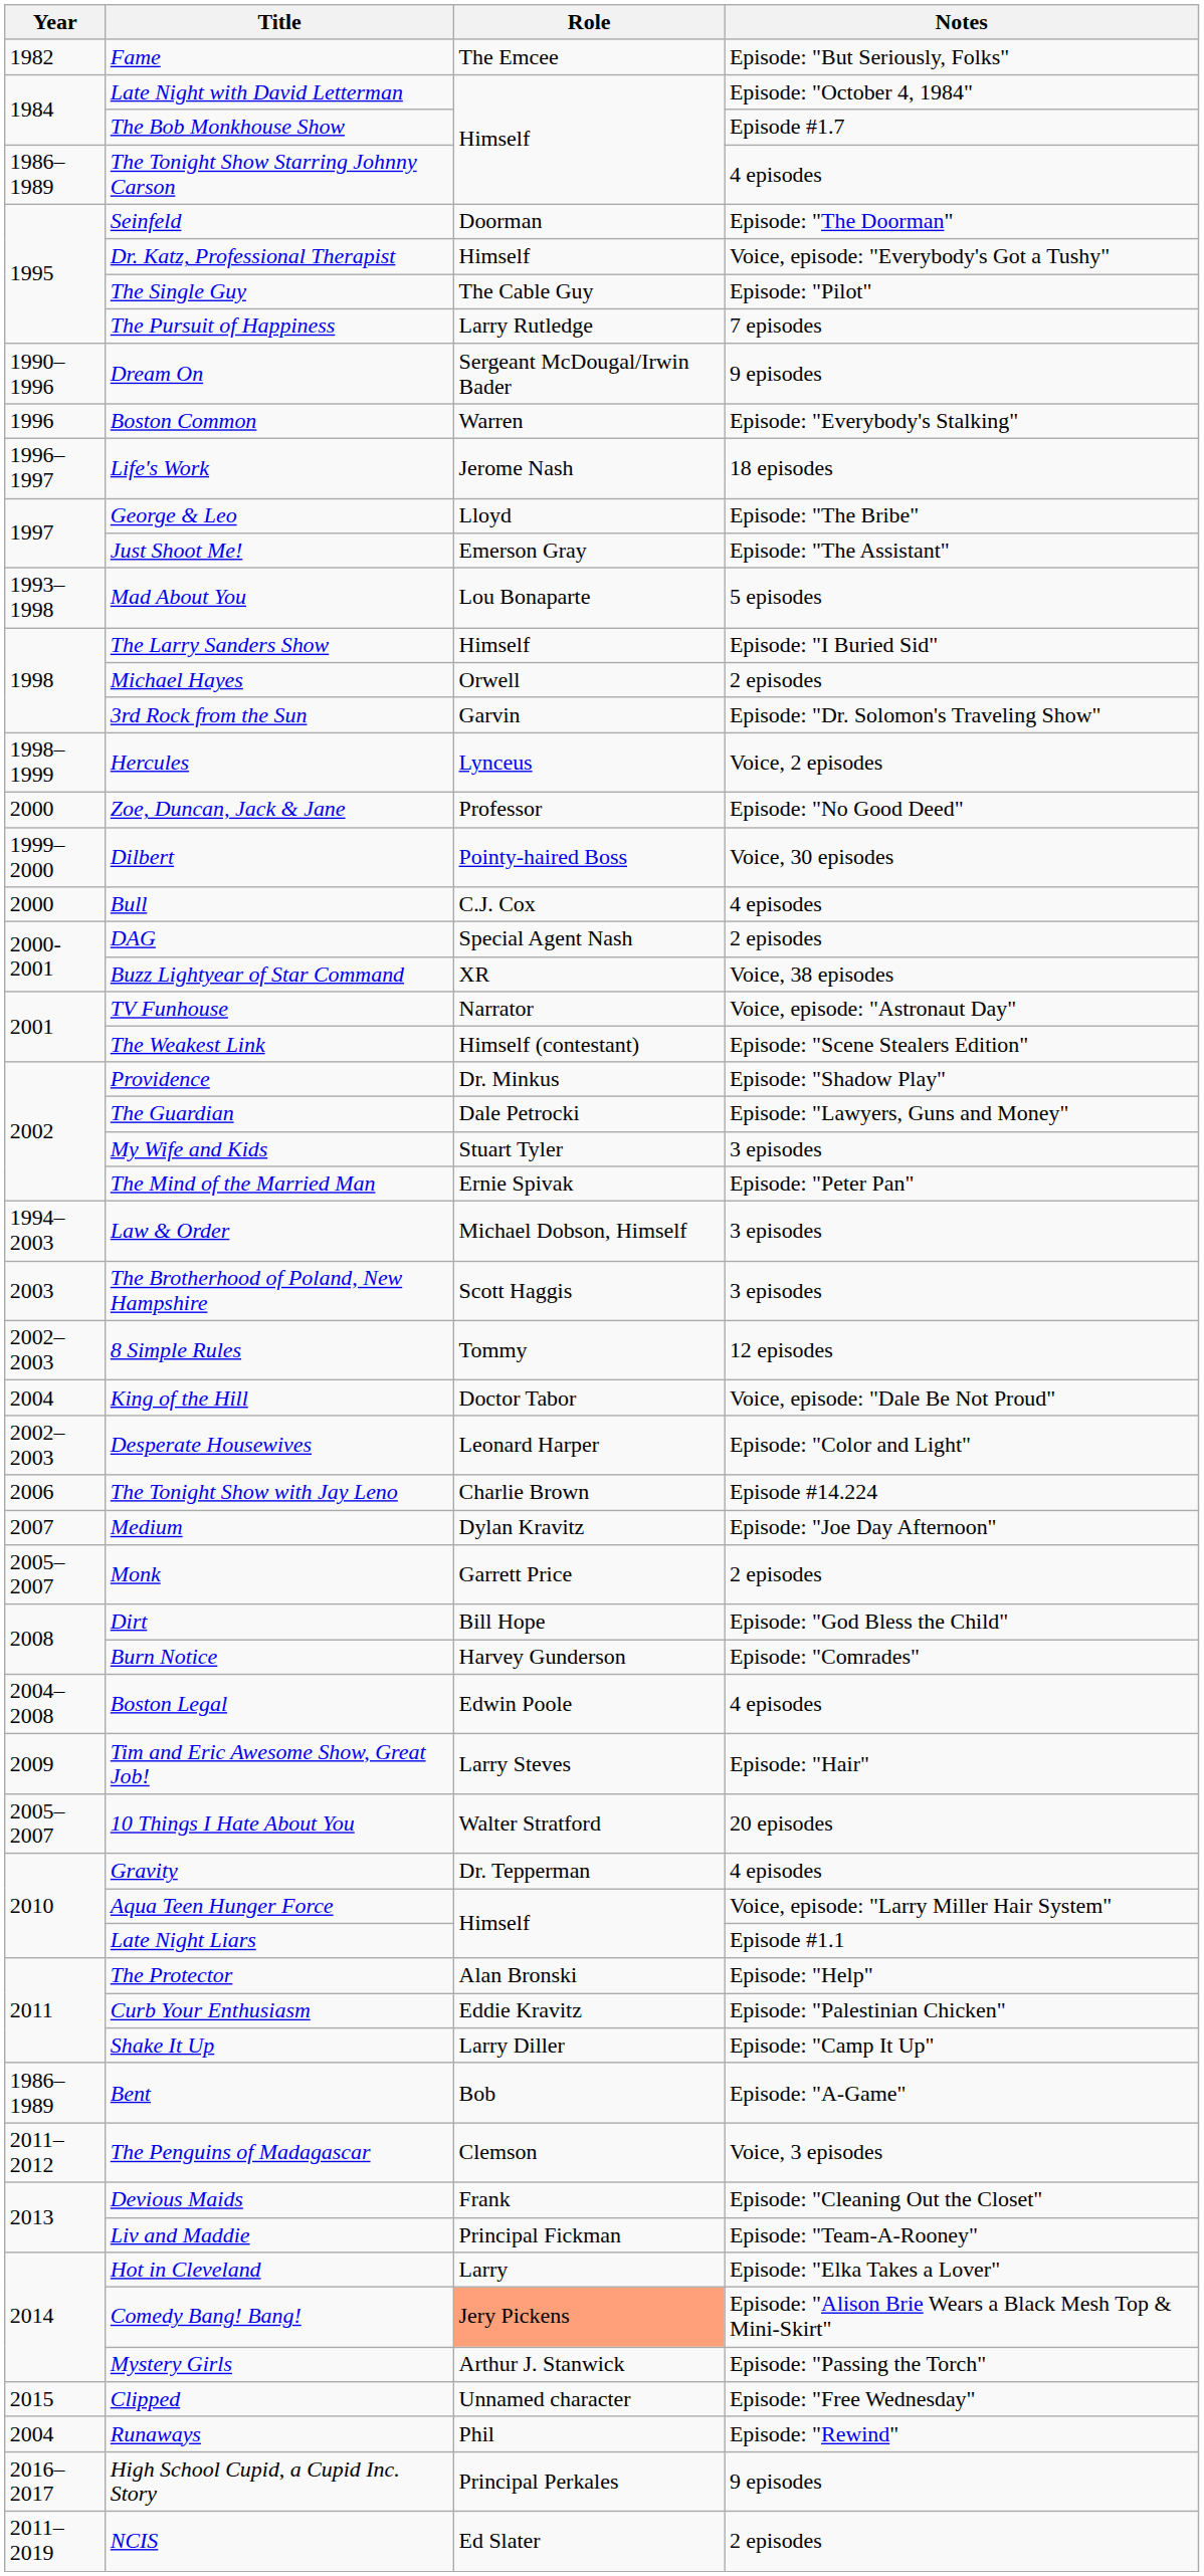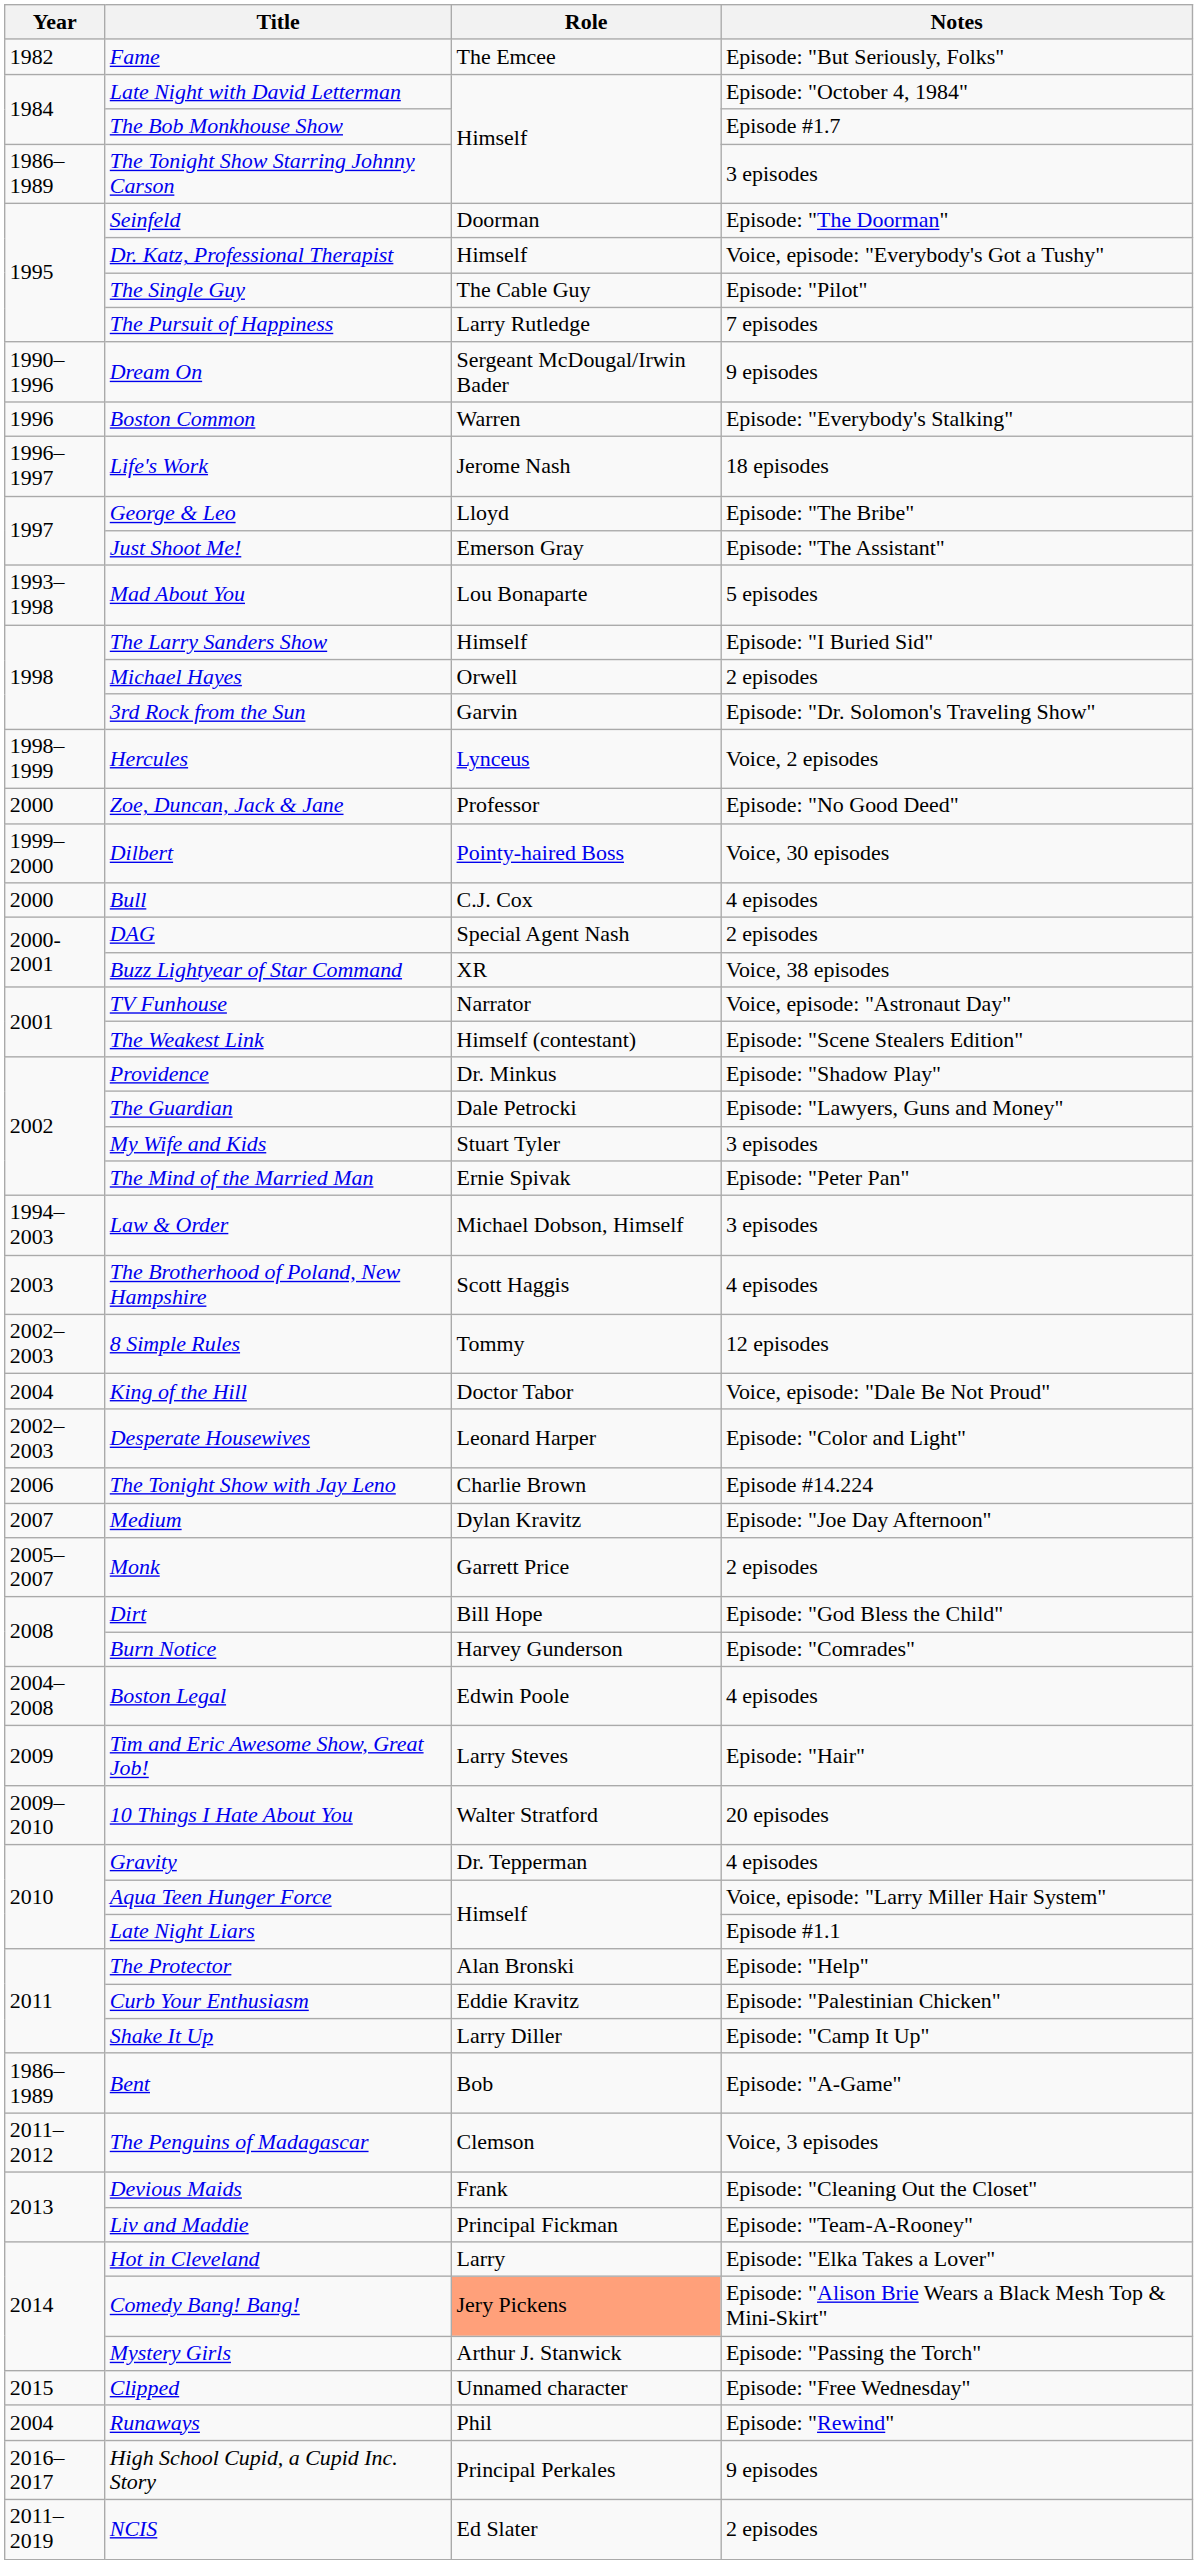 <table class="wikitable sortable">
 <tr>
 <th>Year</th>
 <th>Title</th>
 <th>Role</th>
 <th>Notes</th>
 </tr>
 <tr>
 <td>1982</td>
 <td><em><a href='#'>Fame</a></em></td>
 <td>The Emcee</td>
 <td>Episode: "But Seriously, Folks"</td>
 </tr>
 <tr>
 <td rowspan="2">1984</td>
 <td><em><a href='#'>Late Night with David Letterman</a></em></td>
 <td rowspan="3">Himself</td>
 <td>Episode: "October 4, 1984"</td>
 </tr>
 <tr>
 <td><em><a href='#'>The Bob Monkhouse Show</a></em></td>
 <td>Episode #1.7</td>
 </tr>
 <tr>
 <td>1986–1989</td>
 <td><em><a href='#'>The Tonight Show Starring Johnny Carson</a></em></td>
-<td>4 episodes</td>
+<td>3 episodes</td>
 </tr>
 <tr>
 <td rowspan="4">1995</td>
 <td><em><a href='#'>Seinfeld</a></em></td>
 <td>Doorman</td>
 <td>Episode: "<a href='#'>The Doorman</a>"</td>
 </tr>
 <tr>
 <td><em><a href='#'>Dr. Katz, Professional Therapist</a></em></td>
 <td>Himself</td>
 <td>Voice, episode: "Everybody's Got a Tushy"</td>
 </tr>
 <tr>
 <td><em><a href='#'>The Single Guy</a></em></td>
 <td>The Cable Guy</td>
 <td>Episode: "Pilot"</td>
 </tr>
 <tr>
 <td><em><a href='#'>The Pursuit of Happiness</a></em></td>
 <td>Larry Rutledge</td>
 <td>7 episodes</td>
 </tr>
 <tr>
 <td>1990–1996</td>
 <td><em><a href='#'>Dream On</a></em></td>
 <td>Sergeant McDougal/Irwin Bader</td>
 <td>9 episodes</td>
 </tr>
 <tr>
 <td>1996</td>
 <td><em><a href='#'>Boston Common</a></em></td>
 <td>Warren</td>
 <td>Episode: "Everybody's Stalking"</td>
 </tr>
 <tr>
 <td>1996–1997</td>
 <td><em><a href='#'>Life's Work</a></em></td>
 <td>Jerome Nash</td>
 <td>18 episodes</td>
 </tr>
 <tr>
 <td rowspan="2">1997</td>
 <td><em><a href='#'>George & Leo</a></em></td>
 <td>Lloyd</td>
 <td>Episode: "The Bribe"</td>
 </tr>
 <tr>
 <td><em><a href='#'>Just Shoot Me!</a></em></td>
 <td>Emerson Gray</td>
 <td>Episode: "The Assistant"</td>
 </tr>
 <tr>
 <td>1993–1998</td>
 <td><em><a href='#'>Mad About You</a></em></td>
 <td>Lou Bonaparte</td>
 <td>5 episodes</td>
 </tr>
 <tr>
 <td rowspan="3">1998</td>
 <td><em><a href='#'>The Larry Sanders Show</a></em></td>
 <td>Himself</td>
 <td>Episode: "I Buried Sid"</td>
 </tr>
 <tr>
 <td><em><a href='#'>Michael Hayes</a></em></td>
 <td>Orwell</td>
 <td>2 episodes</td>
 </tr>
 <tr>
 <td><em><a href='#'>3rd Rock from the Sun</a></em></td>
 <td>Garvin</td>
 <td>Episode: "Dr. Solomon's Traveling Show"</td>
 </tr>
 <tr>
 <td>1998–1999</td>
 <td><em><a href='#'>Hercules</a></em></td>
 <td><a href='#'>Lynceus</a></td>
 <td>Voice, 2 episodes</td>
 </tr>
 <tr>
 <td>2000</td>
 <td><em><a href='#'>Zoe, Duncan, Jack & Jane</a></em></td>
 <td>Professor</td>
 <td>Episode: "No Good Deed"</td>
 </tr>
 <tr>
 <td>1999–2000</td>
 <td><em><a href='#'>Dilbert</a></em></td>
 <td><a href='#'>Pointy-haired Boss</a></td>
 <td>Voice, 30 episodes</td>
 </tr>
 <tr>
 <td>2000</td>
 <td><em><a href='#'>Bull</a></em></td>
 <td>C.J. Cox</td>
 <td>4 episodes</td>
 </tr>
 <tr>
 <td rowspan="2">2000-2001</td>
 <td><em><a href='#'>DAG</a></em></td>
 <td>Special Agent Nash</td>
 <td>2 episodes</td>
 </tr>
 <tr>
 <td><em><a href='#'>Buzz Lightyear of Star Command</a></em></td>
 <td>XR</td>
 <td>Voice, 38 episodes</td>
 </tr>
 <tr>
 <td rowspan="2">2001</td>
 <td><em><a href='#'>TV Funhouse</a></em></td>
 <td>Narrator</td>
 <td>Voice, episode: "Astronaut Day"</td>
 </tr>
 <tr>
 <td><em><a href='#'>The Weakest Link</a></em></td>
 <td>Himself (contestant)</td>
 <td>Episode: "Scene Stealers Edition"</td>
 </tr>
 <tr>
 <td rowspan="4">2002</td>
 <td><em><a href='#'>Providence</a></em></td>
 <td>Dr. Minkus</td>
 <td>Episode: "Shadow Play"</td>
 </tr>
 <tr>
 <td><em><a href='#'>The Guardian</a></em></td>
 <td>Dale Petrocki</td>
 <td>Episode: "Lawyers, Guns and Money"</td>
 </tr>
 <tr>
 <td><em><a href='#'>My Wife and Kids</a></em></td>
 <td>Stuart Tyler</td>
 <td>3 episodes</td>
 </tr>
 <tr>
 <td><em><a href='#'>The Mind of the Married Man</a></em></td>
 <td>Ernie Spivak</td>
 <td>Episode: "Peter Pan"</td>
 </tr>
 <tr>
 <td>1994–2003</td>
 <td><em><a href='#'>Law & Order</a></em></td>
 <td>Michael Dobson, Himself</td>
 <td>3 episodes</td>
 </tr>
 <tr>
 <td>2003</td>
 <td><em><a href='#'>The Brotherhood of Poland, New Hampshire</a></em></td>
 <td>Scott Haggis</td>
-<td>3 episodes</td>
+<td>4 episodes</td>
 </tr>
 <tr>
 <td>2002–2003</td>
 <td><em><a href='#'>8 Simple Rules</a></em></td>
 <td>Tommy</td>
 <td>12 episodes</td>
 </tr>
 <tr>
 <td>2004</td>
 <td><em><a href='#'>King of the Hill</a></em></td>
 <td>Doctor Tabor</td>
 <td>Voice, episode: "Dale Be Not Proud"</td>
 </tr>
 <tr>
 <td>2002–2003</td>
 <td><em><a href='#'>Desperate Housewives</a></em></td>
 <td>Leonard Harper</td>
 <td>Episode: "Color and Light"</td>
 </tr>
 <tr>
 <td>2006</td>
 <td><em><a href='#'>The Tonight Show with Jay Leno</a></em></td>
 <td>Charlie Brown</td>
 <td>Episode #14.224</td>
 </tr>
 <tr>
 <td>2007</td>
 <td><em><a href='#'>Medium</a></em></td>
 <td>Dylan Kravitz</td>
 <td>Episode: "Joe Day Afternoon"</td>
 </tr>
 <tr>
 <td>2005–2007</td>
 <td><em><a href='#'>Monk</a></em></td>
 <td>Garrett Price</td>
 <td>2 episodes</td>
 </tr>
 <tr>
 <td rowspan="2">2008</td>
 <td><em><a href='#'>Dirt</a></em></td>
 <td>Bill Hope</td>
 <td>Episode: "God Bless the Child"</td>
 </tr>
 <tr>
 <td><em><a href='#'>Burn Notice</a></em></td>
 <td>Harvey Gunderson</td>
 <td>Episode: "Comrades"</td>
 </tr>
 <tr>
 <td>2004–2008</td>
 <td><em><a href='#'>Boston Legal</a></em></td>
 <td>Edwin Poole</td>
 <td>4 episodes</td>
 </tr>
 <tr>
 <td>2009</td>
 <td><em><a href='#'>Tim and Eric Awesome Show, Great Job!</a></em></td>
 <td>Larry Steves</td>
 <td>Episode: "Hair"</td>
 </tr>
 <tr>
-<td>2005–2007</td>
+<td>2009–2010</td>
 <td><em><a href='#'>10 Things I Hate About You</a></em></td>
 <td>Walter Stratford</td>
 <td>20 episodes</td>
 </tr>
 <tr>
 <td rowspan="3">2010</td>
 <td><em><a href='#'>Gravity</a></em></td>
 <td>Dr. Tepperman</td>
 <td>4 episodes</td>
 </tr>
 <tr>
 <td><em><a href='#'>Aqua Teen Hunger Force</a></em></td>
 <td rowspan="2">Himself</td>
 <td>Voice, episode: "Larry Miller Hair System"</td>
 </tr>
 <tr>
 <td><em><a href='#'>Late Night Liars</a></em></td>
 <td>Episode #1.1</td>
 </tr>
 <tr>
 <td rowspan="3">2011</td>
 <td><em><a href='#'>The Protector</a></em></td>
 <td>Alan Bronski</td>
 <td>Episode: "Help"</td>
 </tr>
 <tr>
 <td><em><a href='#'>Curb Your Enthusiasm</a></em></td>
 <td>Eddie Kravitz</td>
 <td>Episode: "Palestinian Chicken"</td>
 </tr>
 <tr>
 <td><em><a href='#'>Shake It Up</a></em></td>
 <td>Larry Diller</td>
 <td>Episode: "Camp It Up"</td>
 </tr>
 <tr>
 <td>1986–1989</td>
 <td><em><a href='#'>Bent</a></em></td>
 <td>Bob</td>
 <td>Episode: "A-Game"</td>
 </tr>
 <tr>
 <td>2011–2012</td>
 <td><em><a href='#'>The Penguins of Madagascar</a></em></td>
 <td>Clemson</td>
 <td>Voice, 3 episodes</td>
 </tr>
 <tr>
 <td rowspan="2">2013</td>
 <td><em><a href='#'>Devious Maids</a></em></td>
 <td>Frank</td>
 <td>Episode: "Cleaning Out the Closet"</td>
 </tr>
 <tr>
 <td><em><a href='#'>Liv and Maddie</a></em></td>
 <td>Principal Fickman</td>
 <td>Episode: "Team-A-Rooney"</td>
 </tr>
 <tr>
 <td rowspan="3">2014</td>
 <td><em><a href='#'>Hot in Cleveland</a></em></td>
 <td>Larry</td>
 <td>Episode: "Elka Takes a Lover"</td>
 </tr>
 <tr>
 <td><em><a href='#'>Comedy Bang! Bang!</a></em></td>
 <td style="background: lightsalmon;">Jery Pickens</td>
 <td>Episode: "<a href='#'>Alison Brie</a> Wears a Black Mesh Top & Mini-Skirt"</td>
 </tr>
 <tr>
 <td><em><a href='#'>Mystery Girls</a></em></td>
 <td>Arthur J. Stanwick</td>
 <td>Episode: "Passing the Torch"</td>
 </tr>
 <tr>
 <td>2015</td>
 <td><em><a href='#'>Clipped</a></em></td>
 <td>Unnamed character</td>
 <td>Episode: "Free Wednesday"</td>
 </tr>
 <tr>
 <td>2004</td>
 <td><em><a href='#'>Runaways</a></em></td>
 <td>Phil</td>
 <td>Episode: "<a href='#'>Rewind</a>"</td>
 </tr>
 <tr>
 <td>2016–2017</td>
 <td><em>High School Cupid, a Cupid Inc. Story</em></td>
 <td>Principal Perkales</td>
 <td>9 episodes</td>
 </tr>
 <tr>
 <td>2011–2019</td>
 <td><em><a href='#'>NCIS</a></em></td>
 <td>Ed Slater</td>
 <td>2 episodes</td>
 </tr>
 <tr>
 </tr>
 </table>
